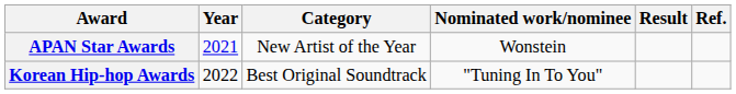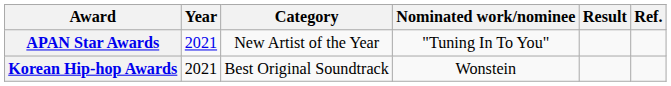 <table class="wikitable plainrowheaders" style="text-align:center;">
 <tr>
 <th scope="col">Award</th>
 <th scope="col">Year</th>
 <th scope="col">Category</th>
 <th scope="col">Nominated work/nominee</th>
 <th scope="col">Result</th>
 <th scope="col">Ref.</th>
 </tr>
 <tr>
 <th scope="row"  rowspan="1"><a href='#'>APAN Star Awards</a></th>
 <td><a href='#'>2021</a></td>
 <td>New Artist of the Year</td>
-<td>Wonstein</td>
+<td>"Tuning In To You"</td>
 <td></td>
 <td></td>
 </tr>
 <tr>
 <th scope="row"><a href='#'>Korean Hip-hop Awards</a></th>
-<td>2022</td>
+<td>2021</td>
 <td>Best Original Soundtrack</td>
-<td>"Tuning In To You"</td>
+<td>Wonstein</td>
 <td></td>
 <td></td>
 </tr>
 </table>
